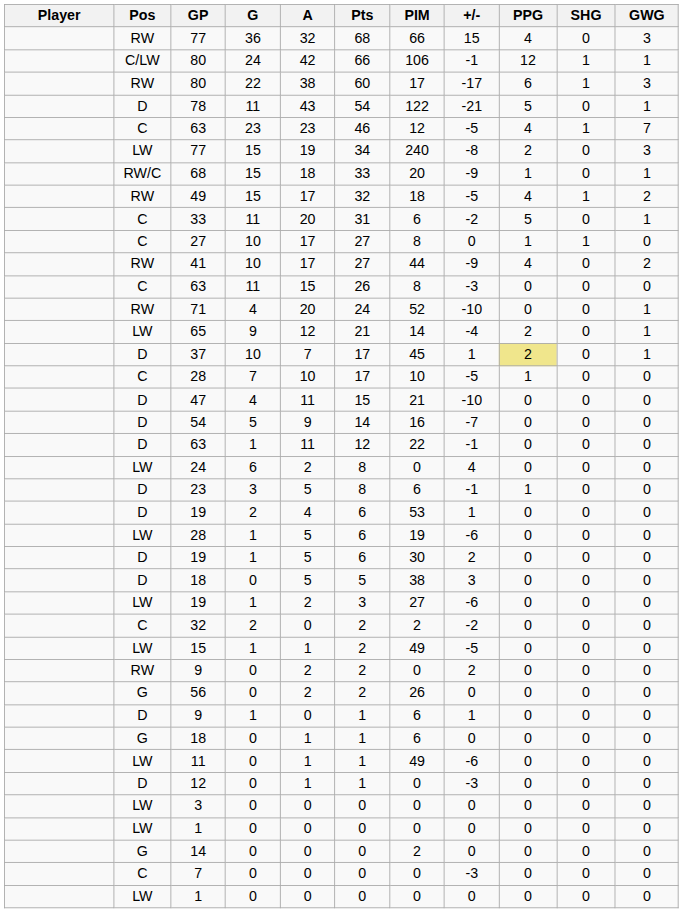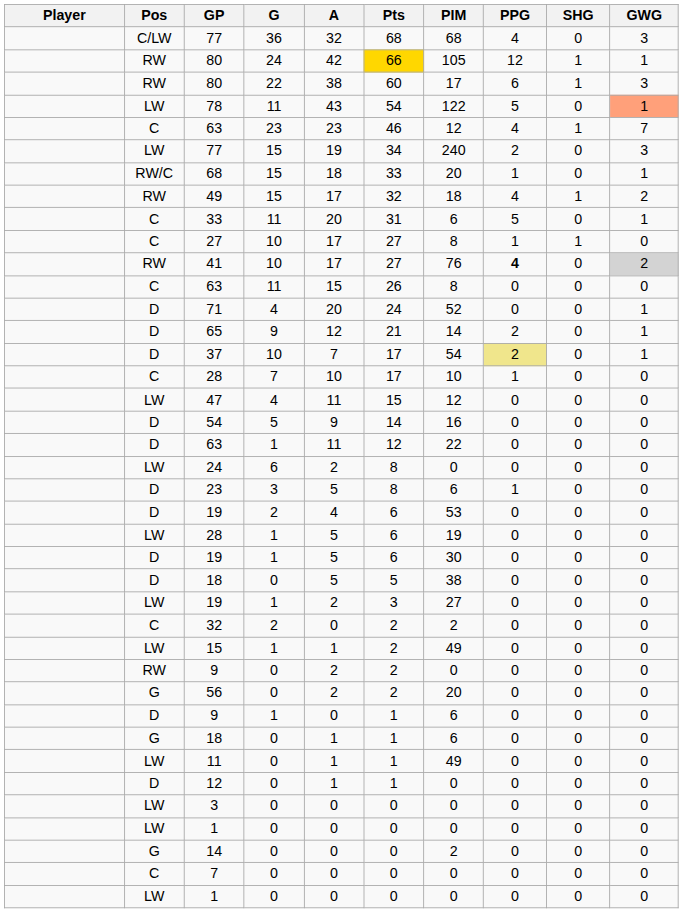 <table class="wikitable sortable" width="60%">
 <tr ALIGN="center">
 <th bgcolor="#DDDDFF" width="10%">Player</th>
 <th bgcolor="#DDDDFF" width="3%" title="Position">Pos</th>
 <th bgcolor="#DDDDFF" width="5%" title="Games played">GP</th>
 <th bgcolor="#DDDDFF" width="5%" title="Goals">G</th>
 <th bgcolor="#DDDDFF" width="5%" title="Assists">A</th>
 <th bgcolor="#DDDDFF" width="5%" title="Points">Pts</th>
 <th bgcolor="#DDDDFF" width="5%" title="Penalties in Minutes">PIM</th>
-<th bgcolor="#DDDDFF" width="5%" title="Plus/Minus">+/-</th>
 <th bgcolor="#DDDDFF" width="5%" title="Power Play Goals">PPG</th>
 <th bgcolor="#DDDDFF" width="5%" title="Short-handed Goals">SHG</th>
 <th bgcolor="#DDDDFF" width="5%" title="Game-winning Goals">GWG</th>
 </tr>
 <tr align="center">
 <td align="right"></td>
-<td>RW</td>
+<td>C/LW</td>
 <td>77</td>
 <td>36</td>
 <td>32</td>
 <td>68</td>
-<td>66</td>
-<td>15</td>
+<td>68</td>
 <td>4</td>
 <td>0</td>
 <td>3</td>
 </tr>
 <tr align="center">
 <td align="right"></td>
-<td>C/LW</td>
+<td>RW</td>
 <td>80</td>
 <td>24</td>
 <td>42</td>
-<td>66</td>
-<td>106</td>
-<td>-1</td>
+<td style="background: gold;">66</td>
+<td>105</td>
 <td>12</td>
 <td>1</td>
 <td>1</td>
 </tr>
 <tr align="center">
 <td align="right"></td>
 <td>RW</td>
 <td>80</td>
 <td>22</td>
 <td>38</td>
 <td>60</td>
 <td>17</td>
-<td>-17</td>
 <td>6</td>
 <td>1</td>
 <td>3</td>
 </tr>
 <tr align="center">
 <td align="right"></td>
-<td>D</td>
+<td>LW</td>
 <td>78</td>
 <td>11</td>
 <td>43</td>
 <td>54</td>
 <td>122</td>
-<td>-21</td>
 <td>5</td>
 <td>0</td>
-<td>1</td>
+<td style="background: lightsalmon;">1</td>
 </tr>
 <tr align="center">
 <td align="right"></td>
 <td>C</td>
 <td>63</td>
 <td>23</td>
 <td>23</td>
 <td>46</td>
 <td>12</td>
-<td>-5</td>
 <td>4</td>
 <td>1</td>
 <td>7</td>
 </tr>
 <tr align="center">
 <td align="right"></td>
 <td>LW</td>
 <td>77</td>
 <td>15</td>
 <td>19</td>
 <td>34</td>
 <td>240</td>
-<td>-8</td>
 <td>2</td>
 <td>0</td>
 <td>3</td>
 </tr>
 <tr align="center">
 <td align="right"></td>
 <td>RW/C</td>
 <td>68</td>
 <td>15</td>
 <td>18</td>
 <td>33</td>
 <td>20</td>
-<td>-9</td>
 <td>1</td>
 <td>0</td>
 <td>1</td>
 </tr>
 <tr align="center">
 <td align="right"></td>
 <td>RW</td>
 <td>49</td>
 <td>15</td>
 <td>17</td>
 <td>32</td>
 <td>18</td>
-<td>-5</td>
 <td>4</td>
 <td>1</td>
 <td>2</td>
 </tr>
 <tr align="center">
 <td align="right"></td>
 <td>C</td>
 <td>33</td>
 <td>11</td>
 <td>20</td>
 <td>31</td>
 <td>6</td>
-<td>-2</td>
 <td>5</td>
 <td>0</td>
 <td>1</td>
 </tr>
 <tr align="center">
 <td align="right"></td>
 <td>C</td>
 <td>27</td>
 <td>10</td>
 <td>17</td>
 <td>27</td>
 <td>8</td>
-<td>0</td>
 <td>1</td>
 <td>1</td>
 <td>0</td>
 </tr>
 <tr align="center">
 <td align="right"></td>
 <td>RW</td>
 <td>41</td>
 <td>10</td>
 <td>17</td>
 <td>27</td>
-<td>44</td>
-<td>-9</td>
-<td>4</td>
+<td>76</td>
+<td><strong>4</strong></td>
 <td>0</td>
-<td>2</td>
+<td style="background: lightgrey;">2</td>
 </tr>
 <tr align="center">
 <td align="right"></td>
 <td>C</td>
 <td>63</td>
 <td>11</td>
 <td>15</td>
 <td>26</td>
 <td>8</td>
-<td>-3</td>
 <td>0</td>
 <td>0</td>
 <td>0</td>
 </tr>
 <tr align="center">
 <td align="right"></td>
-<td>RW</td>
+<td>D</td>
 <td>71</td>
 <td>4</td>
 <td>20</td>
 <td>24</td>
 <td>52</td>
-<td>-10</td>
 <td>0</td>
 <td>0</td>
 <td>1</td>
 </tr>
 <tr align="center">
 <td align="right"></td>
-<td>LW</td>
+<td>D</td>
 <td>65</td>
 <td>9</td>
 <td>12</td>
 <td>21</td>
 <td>14</td>
-<td>-4</td>
 <td>2</td>
 <td>0</td>
 <td>1</td>
 </tr>
 <tr align="center">
 <td align="right"></td>
 <td>D</td>
 <td>37</td>
 <td>10</td>
 <td>7</td>
 <td>17</td>
-<td>45</td>
-<td>1</td>
+<td>54</td>
 <td style="background: khaki;">2</td>
 <td>0</td>
 <td>1</td>
 </tr>
 <tr align="center">
 <td align="right"></td>
 <td>C</td>
 <td>28</td>
 <td>7</td>
 <td>10</td>
 <td>17</td>
 <td>10</td>
-<td>-5</td>
 <td>1</td>
 <td>0</td>
 <td>0</td>
 </tr>
 <tr align="center">
 <td align="right"></td>
-<td>D</td>
+<td>LW</td>
 <td>47</td>
 <td>4</td>
 <td>11</td>
 <td>15</td>
-<td>21</td>
-<td>-10</td>
+<td>12</td>
 <td>0</td>
 <td>0</td>
 <td>0</td>
 </tr>
 <tr align="center">
 <td align="right"></td>
 <td>D</td>
 <td>54</td>
 <td>5</td>
 <td>9</td>
 <td>14</td>
 <td>16</td>
-<td>-7</td>
 <td>0</td>
 <td>0</td>
 <td>0</td>
 </tr>
 <tr align="center">
 <td align="right"></td>
 <td>D</td>
 <td>63</td>
 <td>1</td>
 <td>11</td>
 <td>12</td>
 <td>22</td>
-<td>-1</td>
 <td>0</td>
 <td>0</td>
 <td>0</td>
 </tr>
 <tr align="center">
 <td align="right"></td>
 <td>LW</td>
 <td>24</td>
 <td>6</td>
 <td>2</td>
 <td>8</td>
 <td>0</td>
-<td>4</td>
 <td>0</td>
 <td>0</td>
 <td>0</td>
 </tr>
 <tr align="center">
 <td align="right"></td>
 <td>D</td>
 <td>23</td>
 <td>3</td>
 <td>5</td>
 <td>8</td>
 <td>6</td>
-<td>-1</td>
 <td>1</td>
 <td>0</td>
 <td>0</td>
 </tr>
 <tr align="center">
 <td align="right"></td>
 <td>D</td>
 <td>19</td>
 <td>2</td>
 <td>4</td>
 <td>6</td>
 <td>53</td>
-<td>1</td>
 <td>0</td>
 <td>0</td>
 <td>0</td>
 </tr>
 <tr align="center">
 <td align="right"></td>
 <td>LW</td>
 <td>28</td>
 <td>1</td>
 <td>5</td>
 <td>6</td>
 <td>19</td>
-<td>-6</td>
 <td>0</td>
 <td>0</td>
 <td>0</td>
 </tr>
 <tr align="center">
 <td align="right"></td>
 <td>D</td>
 <td>19</td>
 <td>1</td>
 <td>5</td>
 <td>6</td>
 <td>30</td>
-<td>2</td>
 <td>0</td>
 <td>0</td>
 <td>0</td>
 </tr>
 <tr align="center">
 <td align="right"></td>
 <td>D</td>
 <td>18</td>
 <td>0</td>
 <td>5</td>
 <td>5</td>
 <td>38</td>
-<td>3</td>
 <td>0</td>
 <td>0</td>
 <td>0</td>
 </tr>
 <tr align="center">
 <td align="right"></td>
 <td>LW</td>
 <td>19</td>
 <td>1</td>
 <td>2</td>
 <td>3</td>
 <td>27</td>
-<td>-6</td>
 <td>0</td>
 <td>0</td>
 <td>0</td>
 </tr>
 <tr align="center">
 <td align="right"></td>
 <td>C</td>
 <td>32</td>
 <td>2</td>
 <td>0</td>
 <td>2</td>
 <td>2</td>
-<td>-2</td>
 <td>0</td>
 <td>0</td>
 <td>0</td>
 </tr>
 <tr align="center">
 <td align="right"></td>
 <td>LW</td>
 <td>15</td>
 <td>1</td>
 <td>1</td>
 <td>2</td>
 <td>49</td>
-<td>-5</td>
 <td>0</td>
 <td>0</td>
 <td>0</td>
 </tr>
 <tr align="center">
 <td align="right"></td>
 <td>RW</td>
 <td>9</td>
 <td>0</td>
 <td>2</td>
 <td>2</td>
 <td>0</td>
-<td>2</td>
 <td>0</td>
 <td>0</td>
 <td>0</td>
 </tr>
 <tr align="center">
 <td align="right"></td>
 <td>G</td>
 <td>56</td>
 <td>0</td>
 <td>2</td>
 <td>2</td>
-<td>26</td>
-<td>0</td>
+<td>20</td>
 <td>0</td>
 <td>0</td>
 <td>0</td>
 </tr>
 <tr align="center">
 <td align="right"></td>
 <td>D</td>
 <td>9</td>
 <td>1</td>
 <td>0</td>
 <td>1</td>
 <td>6</td>
-<td>1</td>
 <td>0</td>
 <td>0</td>
 <td>0</td>
 </tr>
 <tr align="center">
 <td align="right"></td>
 <td>G</td>
 <td>18</td>
 <td>0</td>
 <td>1</td>
 <td>1</td>
 <td>6</td>
 <td>0</td>
 <td>0</td>
 <td>0</td>
-<td>0</td>
 </tr>
 <tr align="center">
 <td align="right"></td>
 <td>LW</td>
 <td>11</td>
 <td>0</td>
 <td>1</td>
 <td>1</td>
 <td>49</td>
-<td>-6</td>
 <td>0</td>
 <td>0</td>
 <td>0</td>
 </tr>
 <tr align="center">
 <td align="right"></td>
 <td>D</td>
 <td>12</td>
 <td>0</td>
 <td>1</td>
 <td>1</td>
 <td>0</td>
-<td>-3</td>
 <td>0</td>
 <td>0</td>
 <td>0</td>
 </tr>
 <tr align="center">
 <td align="right"></td>
 <td>LW</td>
 <td>3</td>
-<td>0</td>
 <td>0</td>
 <td>0</td>
 <td>0</td>
 <td>0</td>
 <td>0</td>
 <td>0</td>
 <td>0</td>
 </tr>
 <tr align="center">
 <td align="right"></td>
 <td>LW</td>
 <td>1</td>
 <td>0</td>
 <td>0</td>
 <td>0</td>
 <td>0</td>
 <td>0</td>
 <td>0</td>
 <td>0</td>
-<td>0</td>
 </tr>
 <tr align="center">
 <td align="right"></td>
 <td>G</td>
 <td>14</td>
 <td>0</td>
 <td>0</td>
 <td>0</td>
 <td>2</td>
 <td>0</td>
 <td>0</td>
 <td>0</td>
-<td>0</td>
 </tr>
 <tr align="center">
 <td align="right"></td>
 <td>C</td>
 <td>7</td>
 <td>0</td>
 <td>0</td>
 <td>0</td>
 <td>0</td>
-<td>-3</td>
 <td>0</td>
 <td>0</td>
 <td>0</td>
 </tr>
 <tr align="center">
 <td align="right"></td>
 <td>LW</td>
 <td>1</td>
 <td>0</td>
 <td>0</td>
 <td>0</td>
 <td>0</td>
 <td>0</td>
 <td>0</td>
 <td>0</td>
-<td>0</td>
 </tr>
 </table>
